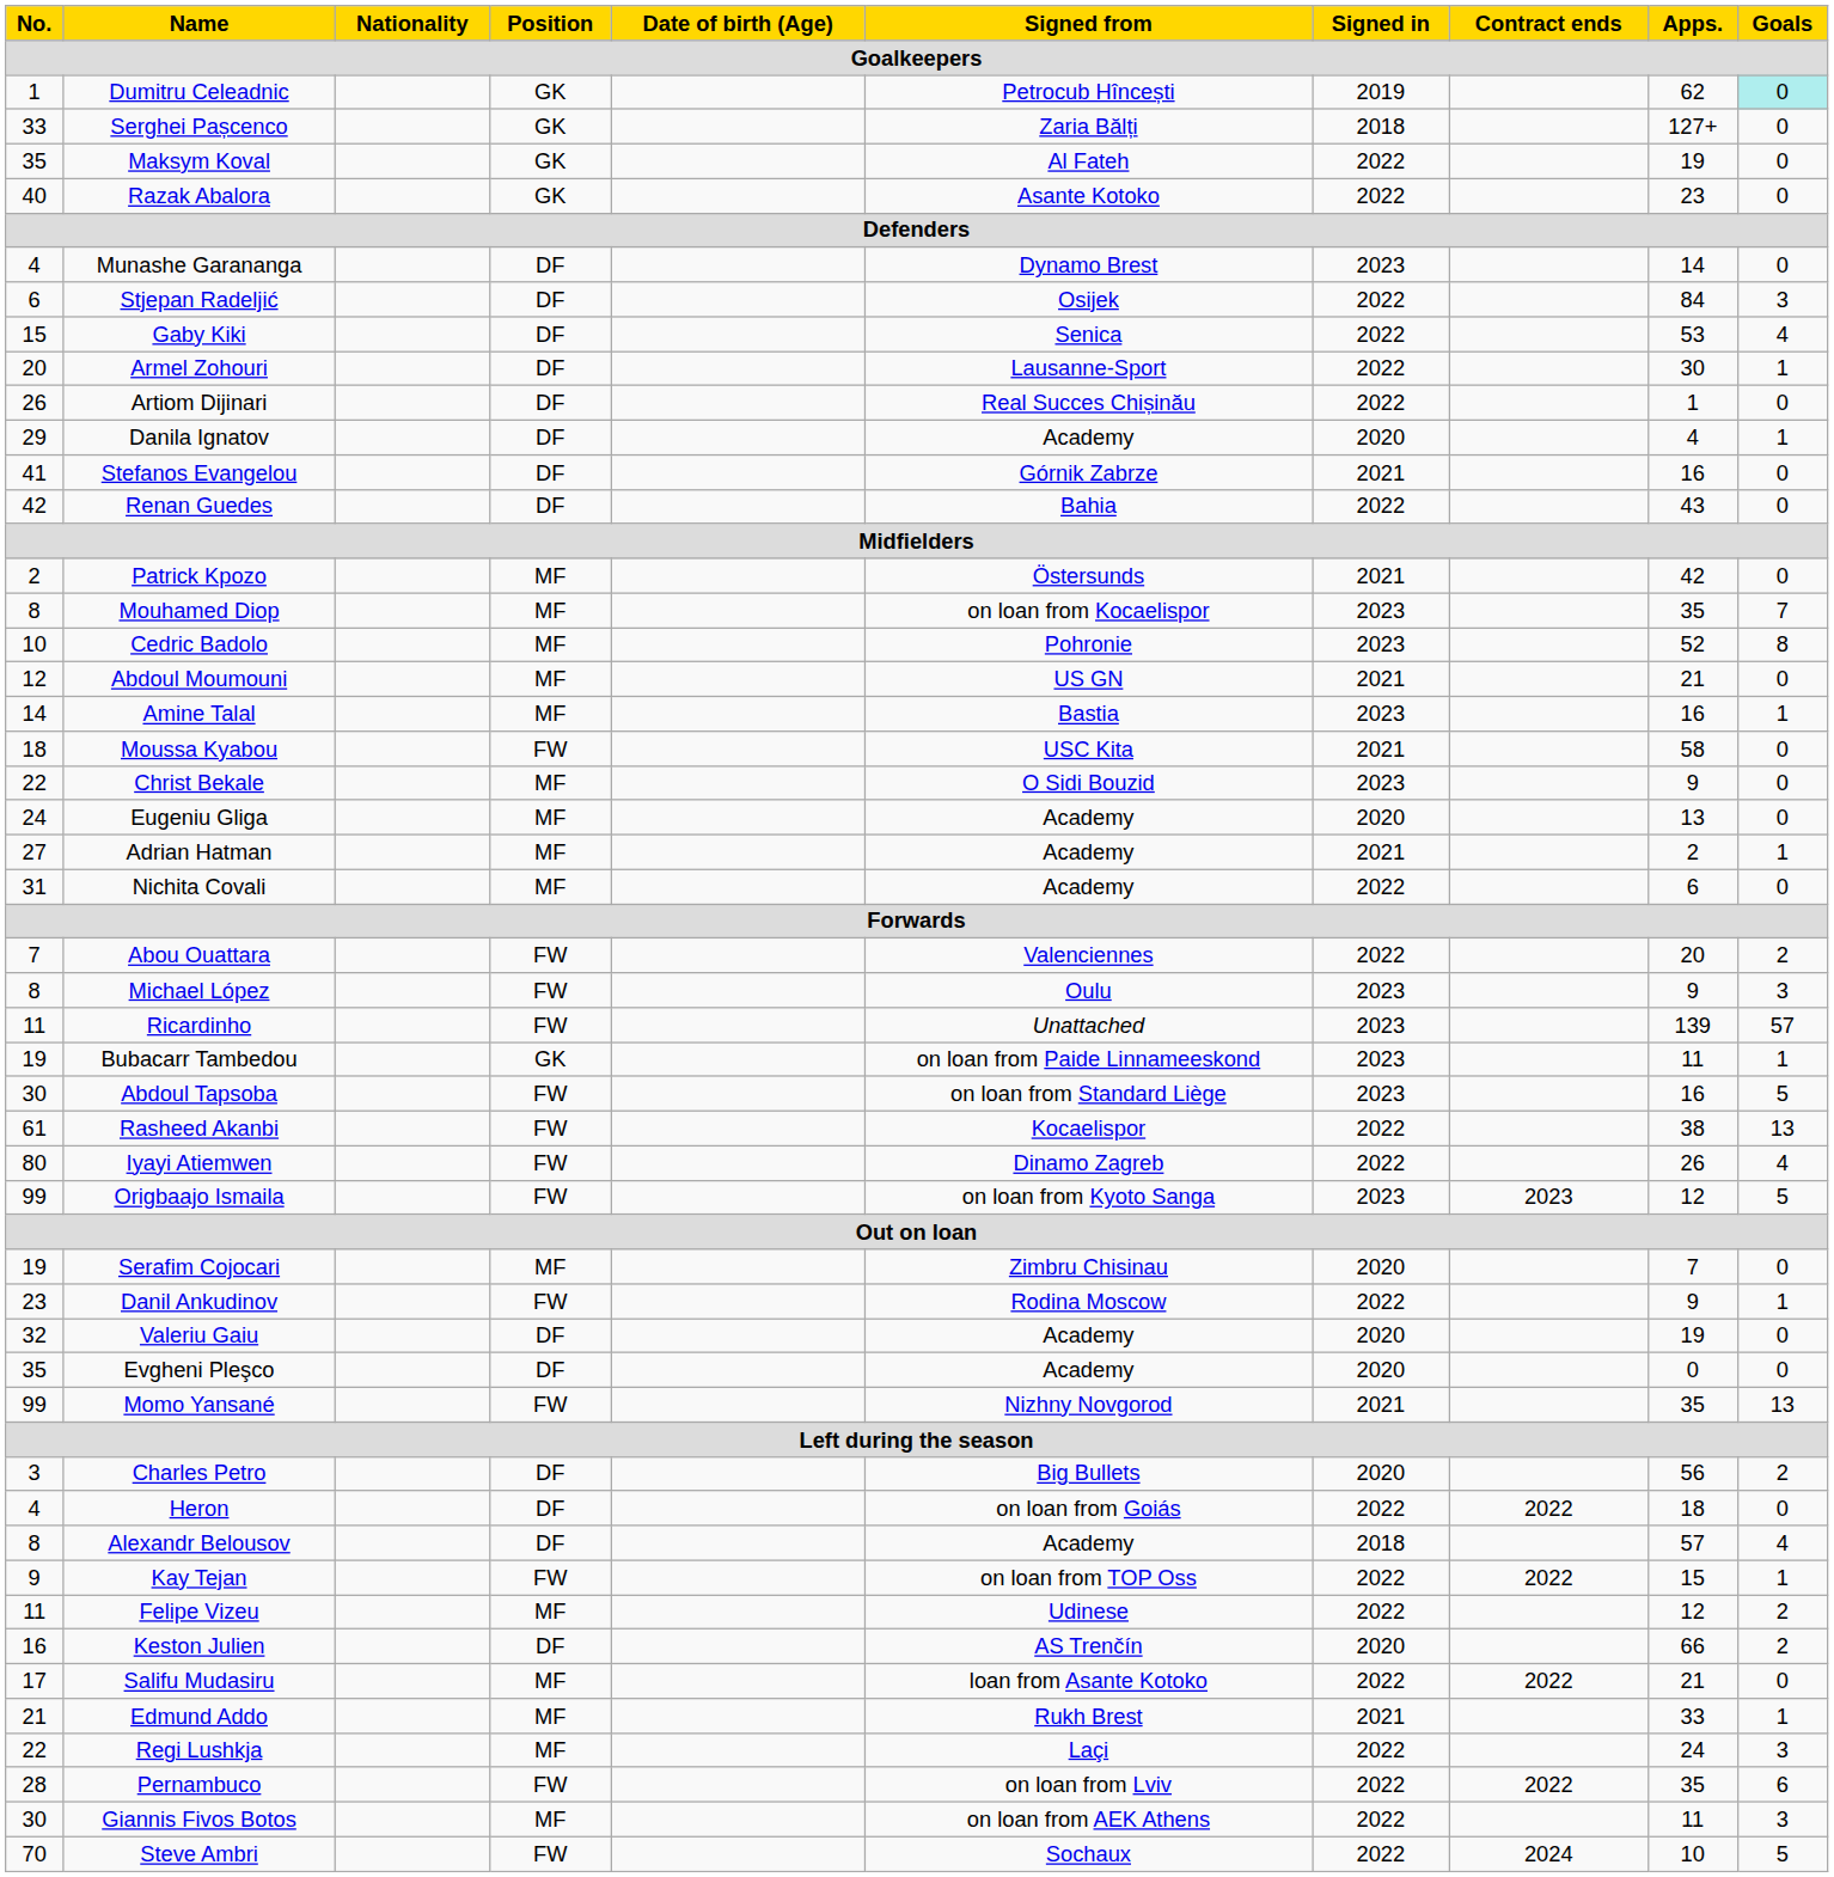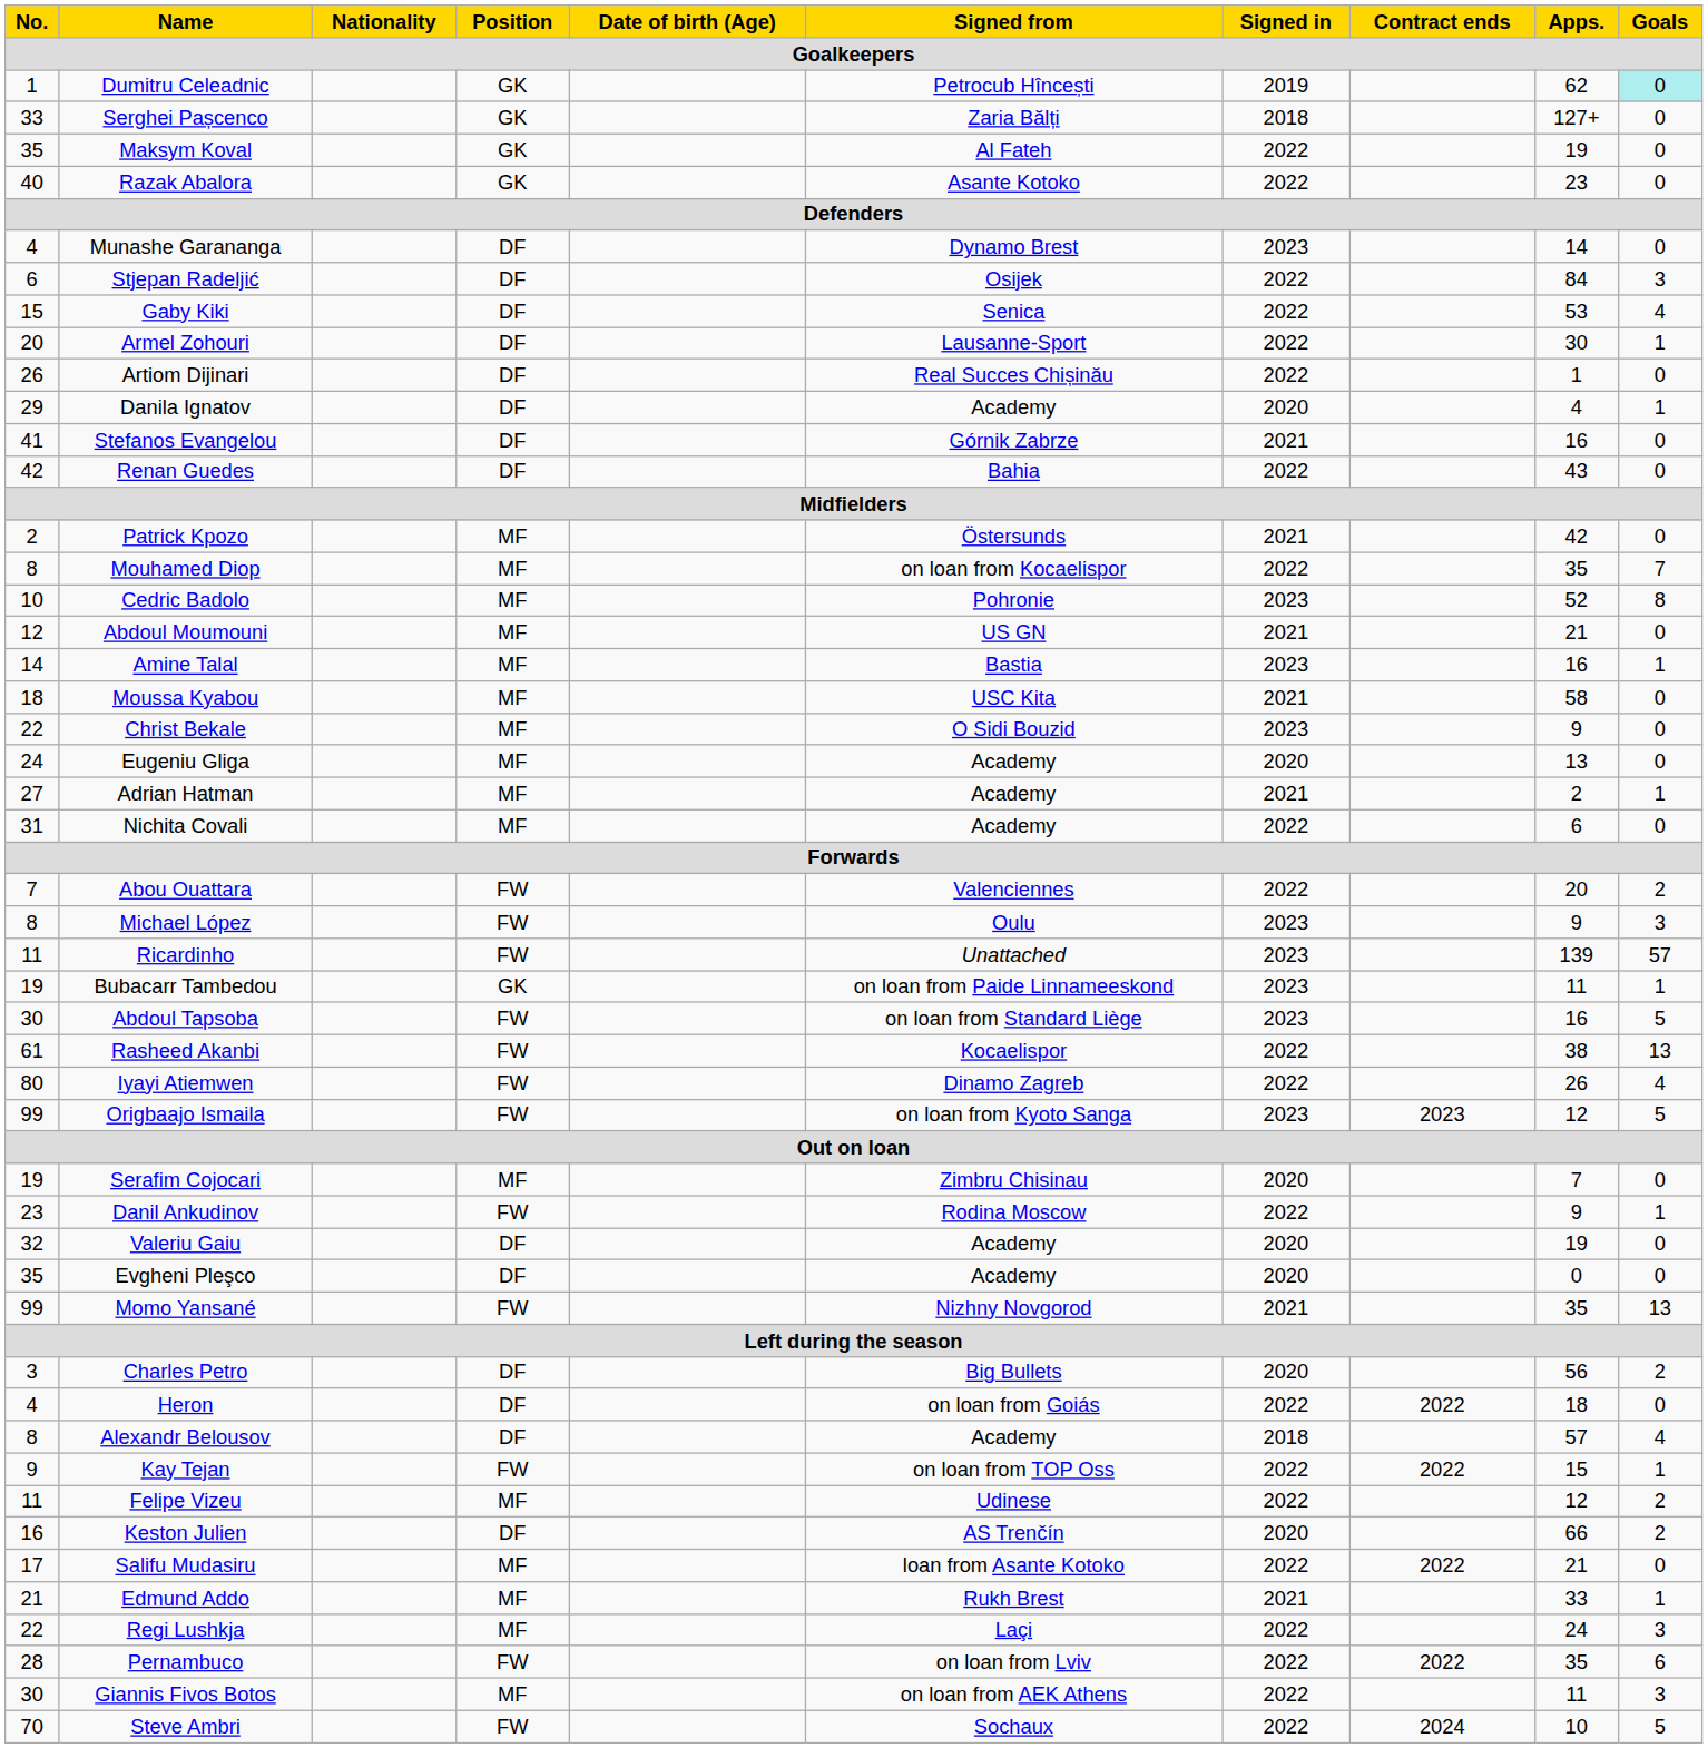 <table class="wikitable"  style="text-align:center; font-size:90%; width:95%;">
 <tr>
 <th style="background:gold; color:black; text-align:center;">No.</th>
 <th style="background:gold; color:black; text-align:center;">Name</th>
 <th style="background:gold; color:black; text-align:center;">Nationality</th>
 <th style="background:gold; color:black; text-align:center;">Position</th>
 <th style="background:gold; color:black; text-align:center;">Date of birth (Age)</th>
 <th style="background:gold; color:black; text-align:center;">Signed from</th>
 <th style="background:gold; color:black; text-align:center;">Signed in</th>
 <th style="background:gold; color:black; text-align:center;">Contract ends</th>
 <th style="background:gold; color:black; text-align:center;">Apps.</th>
 <th style="background:gold; color:black; text-align:center;">Goals</th>
 </tr>
 <tr>
 <th colspan="11"  style="background:#dcdcdc; text-align:center;">Goalkeepers</th>
 </tr>
 <tr>
 <td>1</td>
 <td><a href='#'>Dumitru Celeadnic</a></td>
 <td></td>
 <td>GK</td>
 <td></td>
 <td><a href='#'>Petrocub Hîncești</a></td>
 <td>2019</td>
 <td></td>
 <td>62</td>
 <td style="background: paleturquoise;">0</td>
 </tr>
 <tr>
 <td>33</td>
 <td><a href='#'>Serghei Pașcenco</a></td>
 <td></td>
 <td>GK</td>
 <td></td>
 <td><a href='#'>Zaria Bălți</a></td>
 <td>2018</td>
 <td></td>
 <td>127+</td>
 <td>0</td>
 </tr>
 <tr>
 <td>35</td>
 <td><a href='#'>Maksym Koval</a></td>
 <td></td>
 <td>GK</td>
 <td></td>
 <td><a href='#'>Al Fateh</a></td>
 <td>2022</td>
 <td></td>
 <td>19</td>
 <td>0</td>
 </tr>
 <tr>
 <td>40</td>
 <td><a href='#'>Razak Abalora</a></td>
 <td></td>
 <td>GK</td>
 <td></td>
 <td><a href='#'>Asante Kotoko</a></td>
 <td>2022</td>
 <td></td>
 <td>23</td>
 <td>0</td>
 </tr>
 <tr>
 <th colspan="11"  style="background:#dcdcdc; text-align:center;">Defenders</th>
 </tr>
 <tr>
 <td>4</td>
 <td>Munashe Garananga</td>
 <td></td>
 <td>DF</td>
 <td></td>
 <td><a href='#'>Dynamo Brest</a></td>
 <td>2023</td>
 <td></td>
 <td>14</td>
 <td>0</td>
 </tr>
 <tr>
 <td>6</td>
 <td><a href='#'>Stjepan Radeljić</a></td>
 <td></td>
 <td>DF</td>
 <td></td>
 <td><a href='#'>Osijek</a></td>
 <td>2022</td>
 <td></td>
 <td>84</td>
 <td>3</td>
 </tr>
 <tr>
 <td>15</td>
 <td><a href='#'>Gaby Kiki</a></td>
 <td></td>
 <td>DF</td>
 <td></td>
 <td><a href='#'>Senica</a></td>
 <td>2022</td>
 <td></td>
 <td>53</td>
 <td>4</td>
 </tr>
 <tr>
 <td>20</td>
 <td><a href='#'>Armel Zohouri</a></td>
 <td></td>
 <td>DF</td>
 <td></td>
 <td><a href='#'>Lausanne-Sport</a></td>
 <td>2022</td>
 <td></td>
 <td>30</td>
 <td>1</td>
 </tr>
 <tr>
 <td>26</td>
 <td>Artiom Dijinari</td>
 <td></td>
 <td>DF</td>
 <td></td>
 <td><a href='#'>Real Succes Chișinău</a></td>
 <td>2022</td>
 <td></td>
 <td>1</td>
 <td>0</td>
 </tr>
 <tr>
 <td>29</td>
 <td>Danila Ignatov</td>
 <td></td>
 <td>DF</td>
 <td></td>
 <td>Academy</td>
 <td>2020</td>
 <td></td>
 <td>4</td>
 <td>1</td>
 </tr>
 <tr>
 <td>41</td>
 <td><a href='#'>Stefanos Evangelou</a></td>
 <td></td>
 <td>DF</td>
 <td></td>
 <td><a href='#'>Górnik Zabrze</a></td>
 <td>2021</td>
 <td></td>
 <td>16</td>
 <td>0</td>
 </tr>
 <tr>
 <td>42</td>
 <td><a href='#'>Renan Guedes</a></td>
 <td></td>
 <td>DF</td>
 <td></td>
 <td><a href='#'>Bahia</a></td>
 <td>2022</td>
 <td></td>
 <td>43</td>
 <td>0</td>
 </tr>
 <tr>
 <th colspan="11"  style="background:#dcdcdc; text-align:center;">Midfielders</th>
 </tr>
 <tr>
 <td>2</td>
 <td><a href='#'>Patrick Kpozo</a></td>
 <td></td>
 <td>MF</td>
 <td></td>
 <td><a href='#'>Östersunds</a></td>
 <td>2021</td>
 <td></td>
 <td>42</td>
 <td>0</td>
 </tr>
 <tr>
 <td>8</td>
 <td><a href='#'>Mouhamed Diop</a></td>
 <td></td>
 <td>MF</td>
 <td></td>
 <td>on loan from <a href='#'>Kocaelispor</a></td>
-<td>2023</td>
+<td>2022</td>
 <td></td>
 <td>35</td>
 <td>7</td>
 </tr>
 <tr>
 <td>10</td>
 <td><a href='#'>Cedric Badolo</a></td>
 <td></td>
 <td>MF</td>
 <td></td>
 <td><a href='#'>Pohronie</a></td>
 <td>2023</td>
 <td></td>
 <td>52</td>
 <td>8</td>
 </tr>
 <tr>
 <td>12</td>
 <td><a href='#'>Abdoul Moumouni</a></td>
 <td></td>
 <td>MF</td>
 <td></td>
 <td><a href='#'>US GN</a></td>
 <td>2021</td>
 <td></td>
 <td>21</td>
 <td>0</td>
 </tr>
 <tr>
 <td>14</td>
 <td><a href='#'>Amine Talal</a></td>
 <td></td>
 <td>MF</td>
 <td></td>
 <td><a href='#'>Bastia</a></td>
 <td>2023</td>
 <td></td>
 <td>16</td>
 <td>1</td>
 </tr>
 <tr>
 <td>18</td>
 <td><a href='#'>Moussa Kyabou</a></td>
 <td></td>
-<td>FW</td>
+<td>MF</td>
 <td></td>
 <td><a href='#'>USC Kita</a></td>
 <td>2021</td>
 <td></td>
 <td>58</td>
 <td>0</td>
 </tr>
 <tr>
 <td>22</td>
 <td><a href='#'>Christ Bekale</a></td>
 <td></td>
 <td>MF</td>
 <td></td>
 <td><a href='#'>O Sidi Bouzid</a></td>
 <td>2023</td>
 <td></td>
 <td>9</td>
 <td>0</td>
 </tr>
 <tr>
 <td>24</td>
 <td>Eugeniu Gliga</td>
 <td></td>
 <td>MF</td>
 <td></td>
 <td>Academy</td>
 <td>2020</td>
 <td></td>
 <td>13</td>
 <td>0</td>
 </tr>
 <tr>
 <td>27</td>
 <td>Adrian Hatman</td>
 <td></td>
 <td>MF</td>
 <td></td>
 <td>Academy</td>
 <td>2021</td>
 <td></td>
 <td>2</td>
 <td>1</td>
 </tr>
 <tr>
 <td>31</td>
 <td>Nichita Covali</td>
 <td></td>
 <td>MF</td>
 <td></td>
 <td>Academy</td>
 <td>2022</td>
 <td></td>
 <td>6</td>
 <td>0</td>
 </tr>
 <tr>
 <th colspan="11"  style="background:#dcdcdc; text-align:center;">Forwards</th>
 </tr>
 <tr>
 <td>7</td>
 <td><a href='#'>Abou Ouattara</a></td>
 <td></td>
 <td>FW</td>
 <td></td>
 <td><a href='#'>Valenciennes</a></td>
 <td>2022</td>
 <td></td>
 <td>20</td>
 <td>2</td>
 </tr>
 <tr>
 <td>8</td>
 <td><a href='#'>Michael López</a></td>
 <td></td>
 <td>FW</td>
 <td></td>
 <td><a href='#'>Oulu</a></td>
 <td>2023</td>
 <td></td>
 <td>9</td>
 <td>3</td>
 </tr>
 <tr>
 <td>11</td>
 <td><a href='#'>Ricardinho</a></td>
 <td></td>
 <td>FW</td>
 <td></td>
 <td><em>Unattached</em></td>
 <td>2023</td>
 <td></td>
 <td>139</td>
 <td>57</td>
 </tr>
 <tr>
 <td>19</td>
 <td>Bubacarr Tambedou</td>
 <td></td>
 <td>GK</td>
 <td></td>
 <td>on loan from <a href='#'>Paide Linnameeskond</a></td>
 <td>2023</td>
 <td></td>
 <td>11</td>
 <td>1</td>
 </tr>
 <tr>
 <td>30</td>
 <td><a href='#'>Abdoul Tapsoba</a></td>
 <td></td>
 <td>FW</td>
 <td></td>
 <td>on loan from <a href='#'>Standard Liège</a></td>
 <td>2023</td>
 <td></td>
 <td>16</td>
 <td>5</td>
 </tr>
 <tr>
 <td>61</td>
 <td><a href='#'>Rasheed Akanbi</a></td>
 <td></td>
 <td>FW</td>
 <td></td>
 <td><a href='#'>Kocaelispor</a></td>
 <td>2022</td>
 <td></td>
 <td>38</td>
 <td>13</td>
 </tr>
 <tr>
 <td>80</td>
 <td><a href='#'>Iyayi Atiemwen</a></td>
 <td></td>
 <td>FW</td>
 <td></td>
 <td><a href='#'>Dinamo Zagreb</a></td>
 <td>2022</td>
 <td></td>
 <td>26</td>
 <td>4</td>
 </tr>
 <tr>
 <td>99</td>
 <td><a href='#'>Origbaajo Ismaila</a></td>
 <td></td>
 <td>FW</td>
 <td></td>
 <td>on loan from <a href='#'>Kyoto Sanga</a></td>
 <td>2023</td>
 <td>2023</td>
 <td>12</td>
 <td>5</td>
 </tr>
 <tr>
 <th colspan="11"  style="background:#dcdcdc; text-align:center;">Out on loan</th>
 </tr>
 <tr>
 <td>19</td>
 <td><a href='#'>Serafim Cojocari</a></td>
 <td></td>
 <td>MF</td>
 <td></td>
 <td><a href='#'>Zimbru Chisinau</a></td>
 <td>2020</td>
 <td></td>
 <td>7</td>
 <td>0</td>
 </tr>
 <tr>
 <td>23</td>
 <td><a href='#'>Danil Ankudinov</a></td>
 <td></td>
 <td>FW</td>
 <td></td>
 <td><a href='#'>Rodina Moscow</a></td>
 <td>2022</td>
 <td></td>
 <td>9</td>
 <td>1</td>
 </tr>
 <tr>
 <td>32</td>
 <td><a href='#'>Valeriu Gaiu</a></td>
 <td></td>
 <td>DF</td>
 <td></td>
 <td>Academy</td>
 <td>2020</td>
 <td></td>
 <td>19</td>
 <td>0</td>
 </tr>
 <tr>
 <td>35</td>
 <td>Evgheni Pleşco</td>
 <td></td>
 <td>DF</td>
 <td></td>
 <td>Academy</td>
 <td>2020</td>
 <td></td>
 <td>0</td>
 <td>0</td>
 </tr>
 <tr>
 <td>99</td>
 <td><a href='#'>Momo Yansané</a></td>
 <td></td>
 <td>FW</td>
 <td></td>
 <td><a href='#'>Nizhny Novgorod</a></td>
 <td>2021</td>
 <td></td>
 <td>35</td>
 <td>13</td>
 </tr>
 <tr>
 <th colspan="11"  style="background:#dcdcdc; text-align:center;">Left during the season</th>
 </tr>
 <tr>
 <td>3</td>
 <td><a href='#'>Charles Petro</a></td>
 <td></td>
 <td>DF</td>
 <td></td>
 <td><a href='#'>Big Bullets</a></td>
 <td>2020</td>
 <td></td>
 <td>56</td>
 <td>2</td>
 </tr>
 <tr>
 <td>4</td>
 <td><a href='#'>Heron</a></td>
 <td></td>
 <td>DF</td>
 <td></td>
 <td>on loan from <a href='#'>Goiás</a></td>
 <td>2022</td>
 <td>2022</td>
 <td>18</td>
 <td>0</td>
 </tr>
 <tr>
 <td>8</td>
 <td><a href='#'>Alexandr Belousov</a></td>
 <td></td>
 <td>DF</td>
 <td></td>
 <td>Academy</td>
 <td>2018</td>
 <td></td>
 <td>57</td>
 <td>4</td>
 </tr>
 <tr>
 <td>9</td>
 <td><a href='#'>Kay Tejan</a></td>
 <td></td>
 <td>FW</td>
 <td></td>
 <td>on loan from <a href='#'>TOP Oss</a></td>
 <td>2022</td>
 <td>2022</td>
 <td>15</td>
 <td>1</td>
 </tr>
 <tr>
 <td>11</td>
 <td><a href='#'>Felipe Vizeu</a></td>
 <td></td>
 <td>MF</td>
 <td></td>
 <td><a href='#'>Udinese</a></td>
 <td>2022</td>
 <td></td>
 <td>12</td>
 <td>2</td>
 </tr>
 <tr>
 <td>16</td>
 <td><a href='#'>Keston Julien</a></td>
 <td></td>
 <td>DF</td>
 <td></td>
 <td><a href='#'>AS Trenčín</a></td>
 <td>2020</td>
 <td></td>
 <td>66</td>
 <td>2</td>
 </tr>
 <tr>
 <td>17</td>
 <td><a href='#'>Salifu Mudasiru</a></td>
 <td></td>
 <td>MF</td>
 <td></td>
 <td>loan from <a href='#'>Asante Kotoko</a></td>
 <td>2022</td>
 <td>2022</td>
 <td>21</td>
 <td>0</td>
 </tr>
 <tr>
 <td>21</td>
 <td><a href='#'>Edmund Addo</a></td>
 <td></td>
 <td>MF</td>
 <td></td>
 <td><a href='#'>Rukh Brest</a></td>
 <td>2021</td>
 <td></td>
 <td>33</td>
 <td>1</td>
 </tr>
 <tr>
 <td>22</td>
 <td><a href='#'>Regi Lushkja</a></td>
 <td></td>
 <td>MF</td>
 <td></td>
 <td><a href='#'>Laçi</a></td>
 <td>2022</td>
 <td></td>
 <td>24</td>
 <td>3</td>
 </tr>
 <tr>
 <td>28</td>
 <td><a href='#'>Pernambuco</a></td>
 <td></td>
 <td>FW</td>
 <td></td>
 <td>on loan from <a href='#'>Lviv</a></td>
 <td>2022</td>
 <td>2022</td>
 <td>35</td>
 <td>6</td>
 </tr>
 <tr>
 <td>30</td>
 <td><a href='#'>Giannis Fivos Botos</a></td>
 <td></td>
 <td>MF</td>
 <td></td>
 <td>on loan from <a href='#'>AEK Athens</a></td>
 <td>2022</td>
 <td></td>
 <td>11</td>
 <td>3</td>
 </tr>
 <tr>
 <td>70</td>
 <td><a href='#'>Steve Ambri</a></td>
 <td></td>
 <td>FW</td>
 <td></td>
 <td><a href='#'>Sochaux</a></td>
 <td>2022</td>
 <td>2024</td>
 <td>10</td>
 <td>5</td>
 </tr>
 </table>
